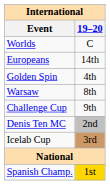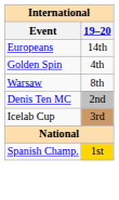 <table class="wikitable" style="text-align:center">
 <tr>
 <th colspan="2" style="background-color: #ffdead; " align="center">International</th>
 </tr>
 <tr>
 <th>Event</th>
 <th><a href='#'>19–20</a></th>
-</tr>
-<tr>
-<td align="left"><a href='#'>Worlds</a></td>
-<td>C</td>
 </tr>
 <tr>
 <td align="left"><a href='#'>Europeans</a></td>
 <td>14th</td>
 </tr>
 <tr>
 <td align="left"> <a href='#'>Golden Spin</a></td>
 <td>4th</td>
 </tr>
 <tr>
 <td align="left"> <a href='#'>Warsaw</a></td>
 <td>8th</td>
-</tr>
-<tr>
-<td align="left"><a href='#'>Challenge Cup</a></td>
-<td>9th</td>
 </tr>
 <tr>
 <td align="left"><a href='#'>Denis Ten MC</a></td>
 <td bgcolor="silver">2nd</td>
 </tr>
 <tr>
 <td align="left">Icelab Cup</td>
 <td bgcolor="cc9966">3rd</td>
 </tr>
 <tr>
 <th colspan="2" style="background-color: #ffdead; " align="center">National</th>
 </tr>
 <tr>
 <td align="left"><a href='#'>Spanish Champ.</a></td>
 <td bgcolor="gold">1st</td>
 </tr>
 </table>
